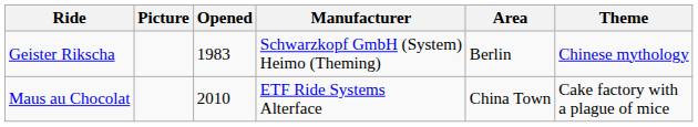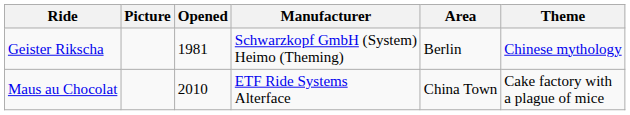 <table class="wikitable">
 <tr>
 <th>Ride</th>
 <th>Picture</th>
 <th>Opened</th>
 <th>Manufacturer</th>
 <th>Area</th>
 <th>Theme</th>
 </tr>
 <tr>
 <td><a href='#'>Geister Rikscha</a></td>
 <td></td>
-<td>1983</td>
+<td>1981</td>
 <td><a href='#'>Schwarzkopf GmbH</a> (System)<br>Heimo (Theming)</td>
 <td>Berlin</td>
 <td><a href='#'>Chinese mythology</a></td>
 </tr>
 <tr>
 <td><a href='#'>Maus au Chocolat</a></td>
 <td></td>
 <td>2010</td>
 <td><a href='#'>ETF Ride Systems</a><br>Alterface</td>
 <td>China Town</td>
 <td>Cake factory with<br>a plague of mice</td>
 </tr>
 </table>
